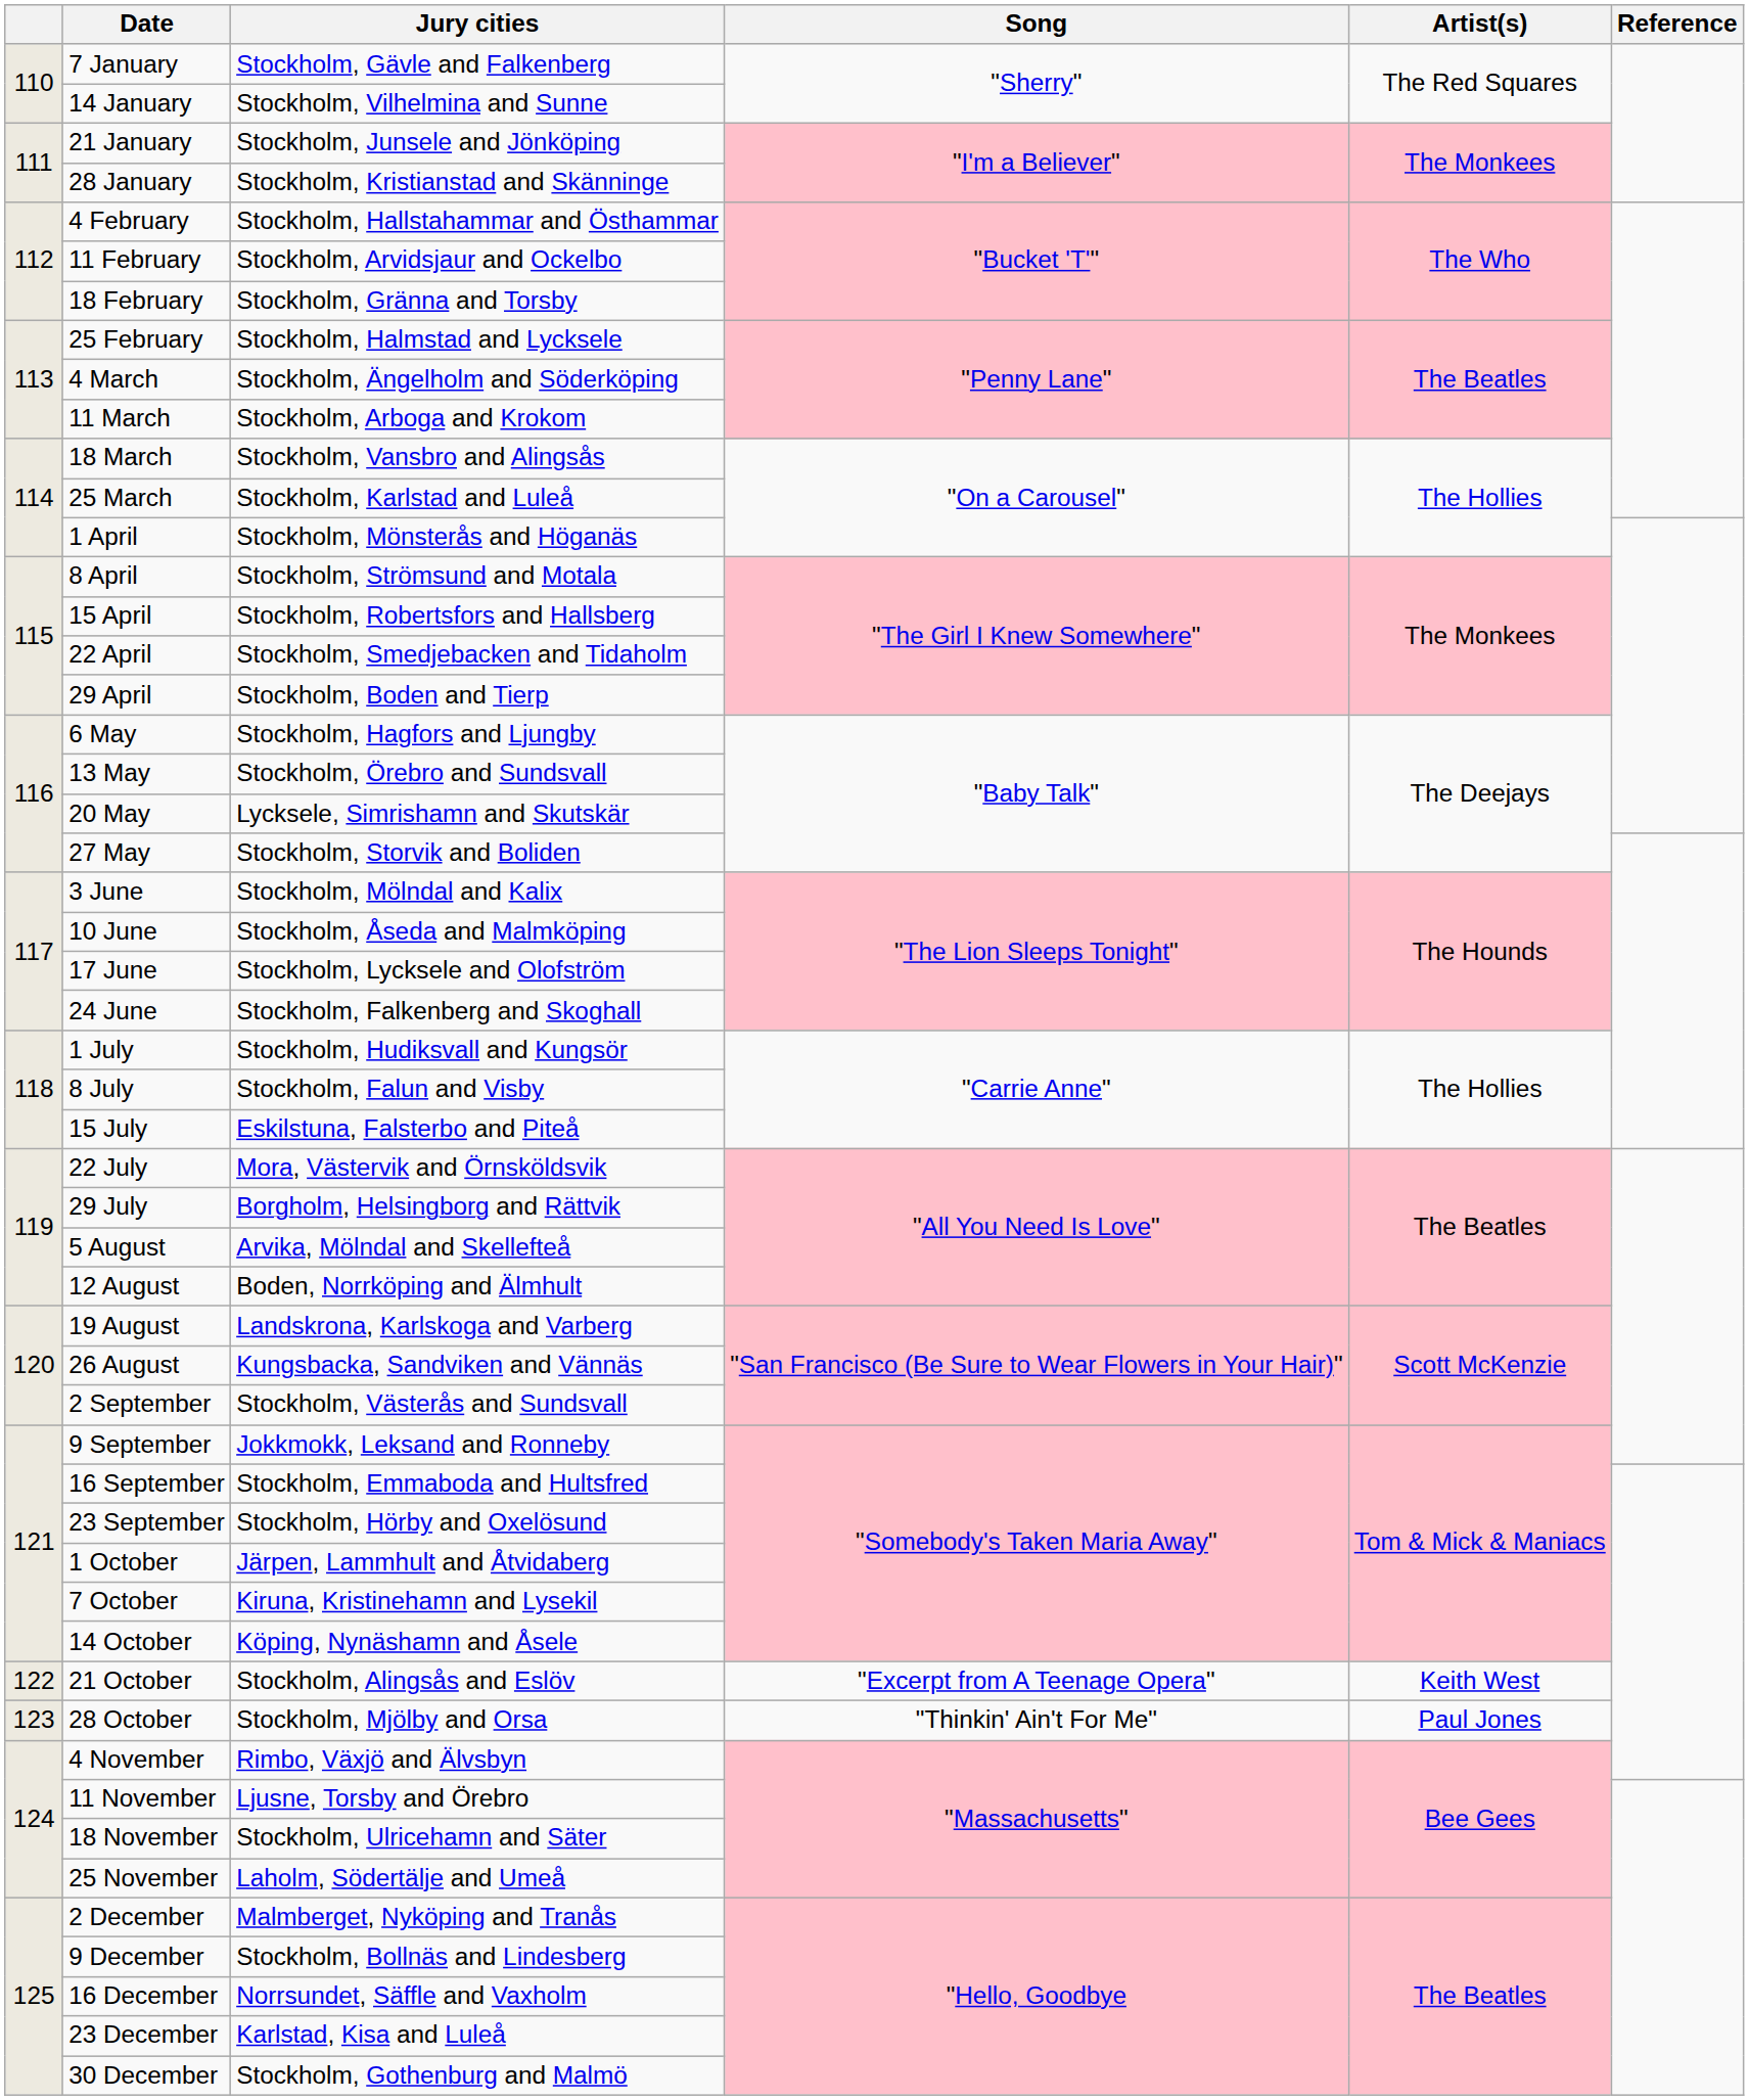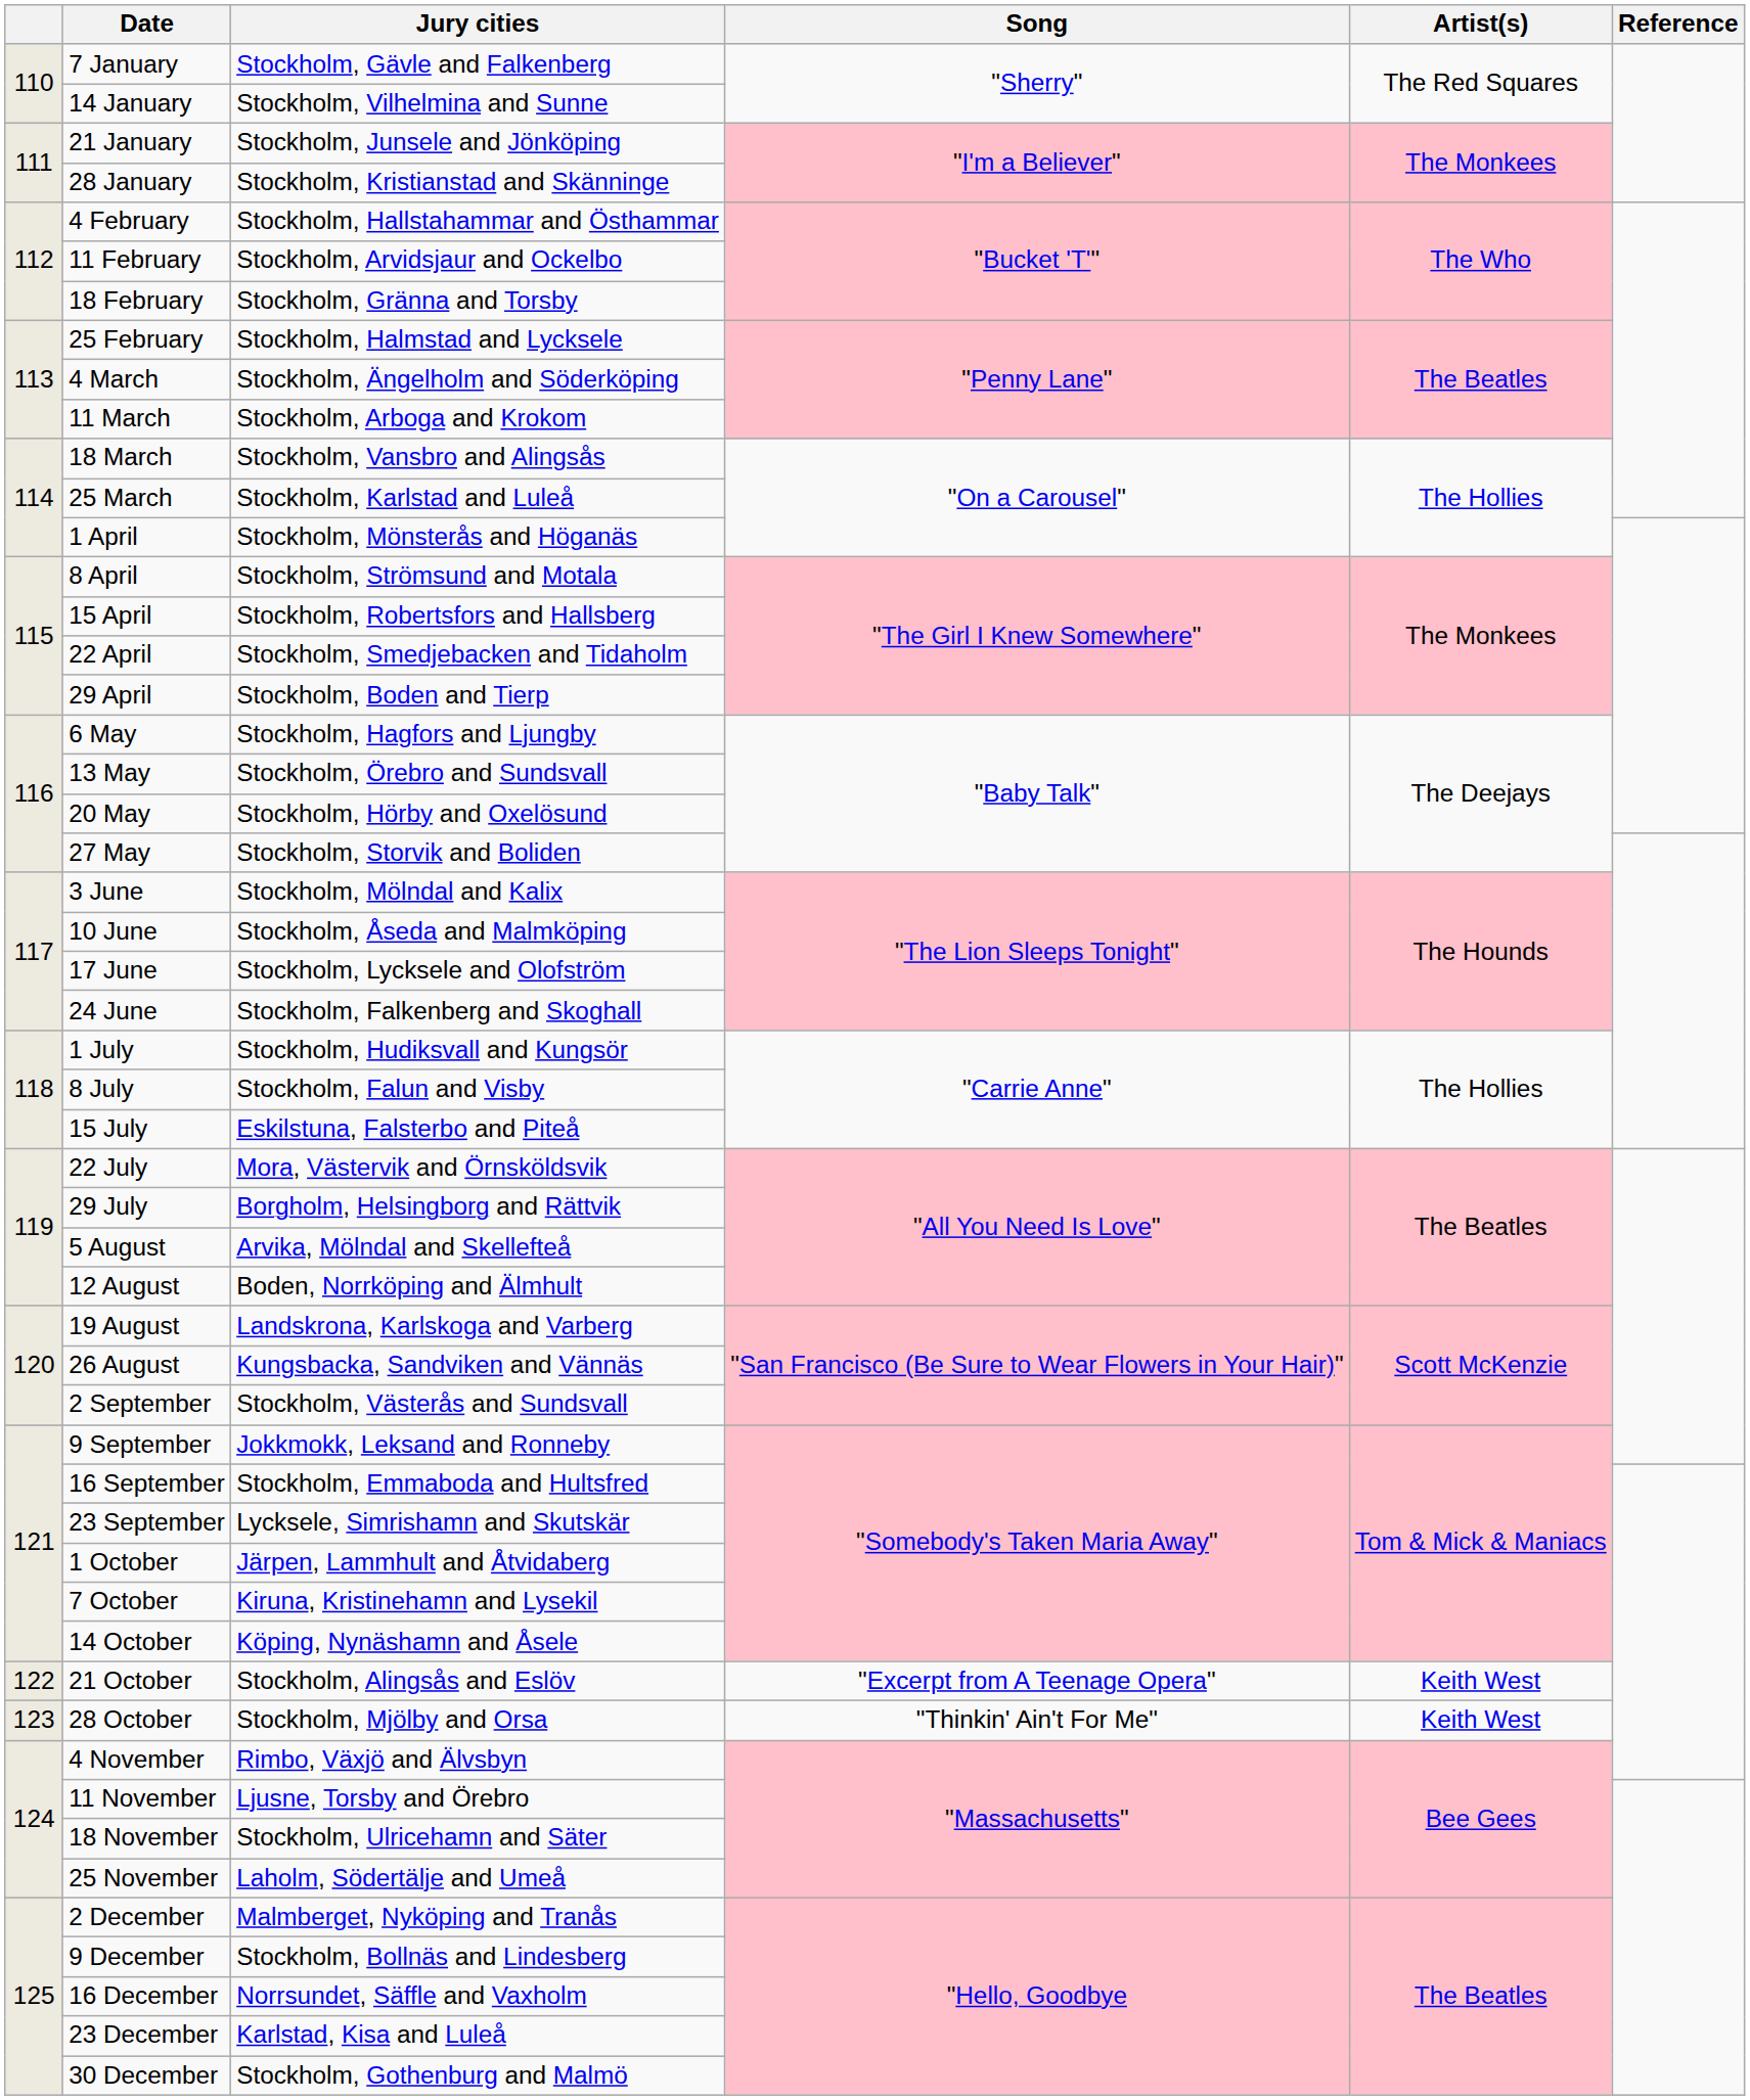 <table class="wikitable">
 <tr>
 <th width="30"></th>
 <th>Date</th>
 <th>Jury cities</th>
 <th>Song</th>
 <th>Artist(s)</th>
 <th>Reference</th>
 </tr>
 <tr>
 <td rowspan="2" bgcolor="#EDEAE0" align="center">110</td>
 <td>7 January</td>
 <td><a href='#'>Stockholm</a>, <a href='#'>Gävle</a> and <a href='#'>Falkenberg</a></td>
 <td rowspan="2" align="center">"<a href='#'>Sherry</a>"</td>
 <td rowspan="2" align="center">The Red Squares</td>
 <td rowspan="4" align="center"></td>
 </tr>
 <tr>
 <td>14 January</td>
 <td>Stockholm, <a href='#'>Vilhelmina</a> and <a href='#'>Sunne</a></td>
 </tr>
 <tr>
 <td rowspan="2" bgcolor="#EDEAE0" align="center">111</td>
 <td>21 January</td>
 <td>Stockholm, <a href='#'>Junsele</a> and <a href='#'>Jönköping</a></td>
 <td rowspan="2" align="center" bgcolor="pink">"<a href='#'>I'm a Believer</a>"</td>
 <td rowspan="2" align="center" bgcolor="pink"><a href='#'>The Monkees</a></td>
 </tr>
 <tr>
 <td>28 January</td>
 <td>Stockholm, <a href='#'>Kristianstad</a> and <a href='#'>Skänninge</a></td>
 </tr>
 <tr>
 <td rowspan="3" bgcolor="#EDEAE0" align="center">112</td>
 <td>4 February</td>
 <td>Stockholm, <a href='#'>Hallstahammar</a> and <a href='#'>Östhammar</a></td>
 <td rowspan="3" align="center" bgcolor="pink">"<a href='#'>Bucket 'T'</a>"</td>
 <td rowspan="3" align="center" bgcolor="pink"><a href='#'>The Who</a></td>
 <td rowspan="8" align="center"></td>
 </tr>
 <tr>
 <td>11 February</td>
 <td>Stockholm, <a href='#'>Arvidsjaur</a> and <a href='#'>Ockelbo</a></td>
 </tr>
 <tr>
 <td>18 February</td>
 <td>Stockholm, <a href='#'>Gränna</a> and <a href='#'>Torsby</a></td>
 </tr>
 <tr>
 <td rowspan="3" bgcolor="#EDEAE0" align="center">113</td>
 <td>25 February</td>
 <td>Stockholm, <a href='#'>Halmstad</a> and <a href='#'>Lycksele</a></td>
 <td rowspan="3" align="center" bgcolor="pink">"<a href='#'>Penny Lane</a>"</td>
 <td rowspan="3" align="center" bgcolor="pink"><a href='#'>The Beatles</a></td>
 </tr>
 <tr>
 <td>4 March</td>
 <td>Stockholm, <a href='#'>Ängelholm</a> and <a href='#'>Söderköping</a></td>
 </tr>
 <tr>
 <td>11 March</td>
 <td>Stockholm, <a href='#'>Arboga</a> and <a href='#'>Krokom</a></td>
 </tr>
 <tr>
 <td rowspan="3" bgcolor="#EDEAE0" align="center">114</td>
 <td>18 March</td>
 <td>Stockholm, <a href='#'>Vansbro</a> and <a href='#'>Alingsås</a></td>
 <td rowspan="3" align="center">"<a href='#'>On a Carousel</a>"</td>
 <td rowspan="3" align="center"><a href='#'>The Hollies</a></td>
 </tr>
 <tr>
 <td>25 March</td>
 <td>Stockholm, <a href='#'>Karlstad</a> and <a href='#'>Luleå</a></td>
 </tr>
 <tr>
 <td>1 April</td>
 <td>Stockholm, <a href='#'>Mönsterås</a> and <a href='#'>Höganäs</a></td>
 <td rowspan="8" align="center"></td>
 </tr>
 <tr>
 <td rowspan="4" bgcolor="#EDEAE0" align="center">115</td>
 <td>8 April</td>
 <td>Stockholm, <a href='#'>Strömsund</a> and <a href='#'>Motala</a></td>
 <td rowspan="4" align="center" bgcolor="pink">"<a href='#'>The Girl I Knew Somewhere</a>"</td>
 <td rowspan="4" align="center" bgcolor="pink">The Monkees</td>
 </tr>
 <tr>
 <td>15 April</td>
 <td>Stockholm, <a href='#'>Robertsfors</a> and <a href='#'>Hallsberg</a></td>
 </tr>
 <tr>
 <td>22 April</td>
 <td>Stockholm, <a href='#'>Smedjebacken</a> and <a href='#'>Tidaholm</a></td>
 </tr>
 <tr>
 <td>29 April</td>
 <td>Stockholm, <a href='#'>Boden</a> and <a href='#'>Tierp</a></td>
 </tr>
 <tr>
 <td rowspan="4" bgcolor="#EDEAE0" align="center">116</td>
 <td>6 May</td>
 <td>Stockholm, <a href='#'>Hagfors</a> and <a href='#'>Ljungby</a></td>
 <td rowspan="4" align="center">"<a href='#'>Baby Talk</a>"</td>
 <td rowspan="4" align="center">The Deejays</td>
 </tr>
 <tr>
 <td>13 May</td>
 <td>Stockholm, <a href='#'>Örebro</a> and <a href='#'>Sundsvall</a></td>
 </tr>
 <tr>
 <td>20 May</td>
-<td>Lycksele, <a href='#'>Simrishamn</a> and <a href='#'>Skutskär</a></td>
+<td>Stockholm, <a href='#'>Hörby</a> and <a href='#'>Oxelösund</a></td>
 </tr>
 <tr>
 <td>27 May</td>
 <td>Stockholm, <a href='#'>Storvik</a> and <a href='#'>Boliden</a></td>
 <td rowspan="8" align="center"></td>
 </tr>
 <tr>
 <td rowspan="4" bgcolor="#EDEAE0" align="center">117</td>
 <td>3 June</td>
 <td>Stockholm, <a href='#'>Mölndal</a> and <a href='#'>Kalix</a></td>
 <td rowspan="4" align="center" bgcolor="pink">"<a href='#'>The Lion Sleeps Tonight</a>"</td>
 <td rowspan="4" align="center" bgcolor="pink">The Hounds</td>
 </tr>
 <tr>
 <td>10 June</td>
 <td>Stockholm, <a href='#'>Åseda</a> and <a href='#'>Malmköping</a></td>
 </tr>
 <tr>
 <td>17 June</td>
 <td>Stockholm, Lycksele and <a href='#'>Olofström</a></td>
 </tr>
 <tr>
 <td>24 June</td>
 <td>Stockholm, Falkenberg and <a href='#'>Skoghall</a></td>
 </tr>
 <tr>
 <td rowspan="3" bgcolor="#EDEAE0" align="center">118</td>
 <td>1 July</td>
 <td>Stockholm, <a href='#'>Hudiksvall</a> and <a href='#'>Kungsör</a></td>
 <td rowspan="3" align="center">"<a href='#'>Carrie Anne</a>"</td>
 <td rowspan="3" align="center">The Hollies</td>
 </tr>
 <tr>
 <td>8 July</td>
 <td>Stockholm, <a href='#'>Falun</a> and <a href='#'>Visby</a></td>
 </tr>
 <tr>
 <td>15 July</td>
 <td><a href='#'>Eskilstuna</a>, <a href='#'>Falsterbo</a> and <a href='#'>Piteå</a></td>
 </tr>
 <tr>
 <td rowspan="4" bgcolor="#EDEAE0" align="center">119</td>
 <td>22 July</td>
 <td><a href='#'>Mora</a>, <a href='#'>Västervik</a> and <a href='#'>Örnsköldsvik</a></td>
 <td rowspan="4" align="center" bgcolor="pink">"<a href='#'>All You Need Is Love</a>"</td>
 <td rowspan="4" align="center" bgcolor="pink">The Beatles</td>
 <td rowspan="8" align="center"></td>
 </tr>
 <tr>
 <td>29 July</td>
 <td><a href='#'>Borgholm</a>, <a href='#'>Helsingborg</a> and <a href='#'>Rättvik</a></td>
 </tr>
 <tr>
 <td>5 August</td>
 <td><a href='#'>Arvika</a>, <a href='#'>Mölndal</a> and <a href='#'>Skellefteå</a></td>
 </tr>
 <tr>
 <td>12 August</td>
 <td>Boden, <a href='#'>Norrköping</a> and <a href='#'>Älmhult</a></td>
 </tr>
 <tr>
 <td rowspan="3" bgcolor="#EDEAE0" align="center">120</td>
 <td>19 August</td>
 <td><a href='#'>Landskrona</a>, <a href='#'>Karlskoga</a> and <a href='#'>Varberg</a></td>
 <td rowspan="3" align="center" bgcolor="pink">"<a href='#'>San Francisco (Be Sure to Wear Flowers in Your Hair)</a>"</td>
 <td rowspan="3" align="center" bgcolor="pink"><a href='#'>Scott McKenzie</a></td>
 </tr>
 <tr>
 <td>26 August</td>
 <td><a href='#'>Kungsbacka</a>, <a href='#'>Sandviken</a> and <a href='#'>Vännäs</a></td>
 </tr>
 <tr>
 <td>2 September</td>
 <td>Stockholm, <a href='#'>Västerås</a> and <a href='#'>Sundsvall</a></td>
 </tr>
 <tr>
 <td rowspan="6" bgcolor="#EDEAE0" align="center">121</td>
 <td>9 September</td>
 <td><a href='#'>Jokkmokk</a>, <a href='#'>Leksand</a> and <a href='#'>Ronneby</a></td>
 <td rowspan="6" align="center" bgcolor="pink">"<a href='#'>Somebody's Taken Maria Away</a>"</td>
 <td rowspan="6" align="center" bgcolor="pink"><a href='#'>Tom & Mick & Maniacs</a></td>
 </tr>
 <tr>
 <td>16 September</td>
 <td>Stockholm, <a href='#'>Emmaboda</a> and <a href='#'>Hultsfred</a></td>
 <td rowspan="8" align="center"></td>
 </tr>
 <tr>
 <td>23 September</td>
-<td>Stockholm, <a href='#'>Hörby</a> and <a href='#'>Oxelösund</a></td>
+<td>Lycksele, <a href='#'>Simrishamn</a> and <a href='#'>Skutskär</a></td>
 </tr>
 <tr>
 <td>1 October</td>
 <td><a href='#'>Järpen</a>, <a href='#'>Lammhult</a> and <a href='#'>Åtvidaberg</a></td>
 </tr>
 <tr>
 <td>7 October</td>
 <td><a href='#'>Kiruna</a>, <a href='#'>Kristinehamn</a> and <a href='#'>Lysekil</a></td>
 </tr>
 <tr>
 <td>14 October</td>
 <td><a href='#'>Köping</a>, <a href='#'>Nynäshamn</a> and <a href='#'>Åsele</a></td>
 </tr>
 <tr>
 <td bgcolor="#EDEAE0" align="center">122</td>
 <td>21 October</td>
 <td>Stockholm, <a href='#'>Alingsås</a> and <a href='#'>Eslöv</a></td>
 <td align="center">"<a href='#'>Excerpt from A Teenage Opera</a>"</td>
 <td align="center"><a href='#'>Keith West</a></td>
 </tr>
 <tr>
 <td bgcolor="#EDEAE0" align="center">123</td>
 <td>28 October</td>
 <td>Stockholm, <a href='#'>Mjölby</a> and <a href='#'>Orsa</a></td>
 <td align="center">"Thinkin' Ain't For Me"</td>
-<td align="center"><a href='#'>Paul Jones</a></td>
+<td align="center"><a href='#'>Keith West</a></td>
 </tr>
 <tr>
 <td rowspan="4" bgcolor="#EDEAE0" align="center">124</td>
 <td>4 November</td>
 <td><a href='#'>Rimbo</a>, <a href='#'>Växjö</a> and <a href='#'>Älvsbyn</a></td>
 <td rowspan="4" align="center" bgcolor="pink">"<a href='#'>Massachusetts</a>"</td>
 <td rowspan="4" align="center" bgcolor="pink"><a href='#'>Bee Gees</a></td>
 </tr>
 <tr>
 <td>11 November</td>
 <td><a href='#'>Ljusne</a>, <a href='#'>Torsby</a> and Örebro</td>
 <td rowspan="8" align="center"></td>
 </tr>
 <tr>
 <td>18 November</td>
 <td>Stockholm, <a href='#'>Ulricehamn</a> and <a href='#'>Säter</a></td>
 </tr>
 <tr>
 <td>25 November</td>
 <td><a href='#'>Laholm</a>, <a href='#'>Södertälje</a> and <a href='#'>Umeå</a></td>
 </tr>
 <tr>
 <td rowspan="5" bgcolor="#EDEAE0" align="center">125</td>
 <td>2 December</td>
 <td><a href='#'>Malmberget</a>, <a href='#'>Nyköping</a> and <a href='#'>Tranås</a></td>
 <td rowspan="5" align="center" bgcolor="pink">"<a href='#'>Hello, Goodbye</a></td>
 <td rowspan="5" align="center" bgcolor="pink"><a href='#'>The Beatles</a></td>
 </tr>
 <tr>
 <td>9 December</td>
 <td>Stockholm, <a href='#'>Bollnäs</a> and <a href='#'>Lindesberg</a></td>
 </tr>
 <tr>
 <td>16 December</td>
 <td><a href='#'>Norrsundet</a>, <a href='#'>Säffle</a> and <a href='#'>Vaxholm</a></td>
 </tr>
 <tr>
 <td>23 December</td>
 <td><a href='#'>Karlstad</a>, <a href='#'>Kisa</a> and <a href='#'>Luleå</a></td>
 </tr>
 <tr>
 <td>30 December</td>
 <td>Stockholm, <a href='#'>Gothenburg</a> and <a href='#'>Malmö</a></td>
 </tr>
 </table>
